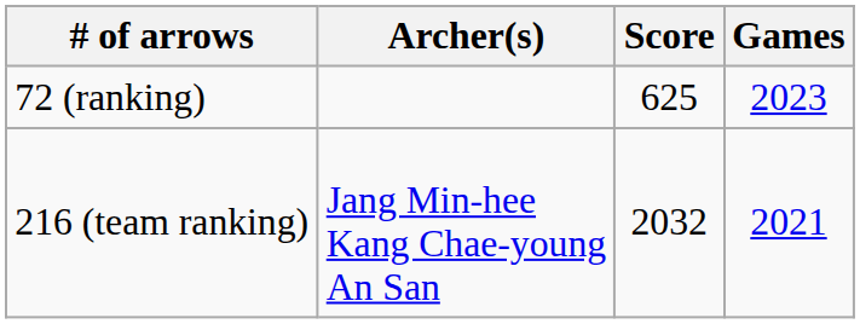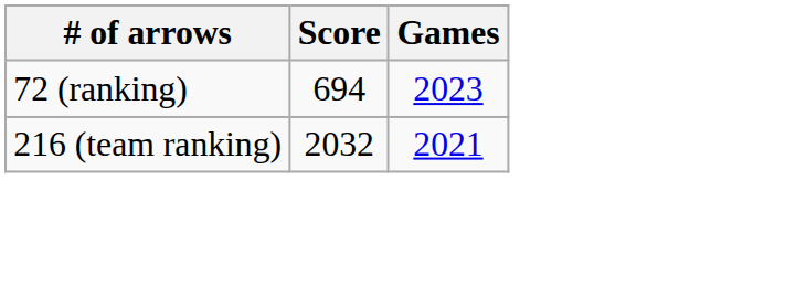 <table class="wikitable">
 <tr>
 <th># of arrows</th>
-<th>Archer(s)</th>
 <th>Score</th>
 <th>Games</th>
 </tr>
 <tr>
 <td>72 (ranking)</td>
-<td></td>
-<td align=center>625</td>
+<td align=center>694</td>
 <td align=center><a href='#'>2023</a></td>
 </tr>
 <tr>
 <td>216 (team ranking)</td>
-<td> <br> <a href='#'>Jang Min-hee</a> <br> <a href='#'>Kang Chae-young</a> <br> <a href='#'>An San</a></td>
 <td align=center>2032</td>
 <td align=center><a href='#'>2021</a></td>
 </tr>
 </table>
